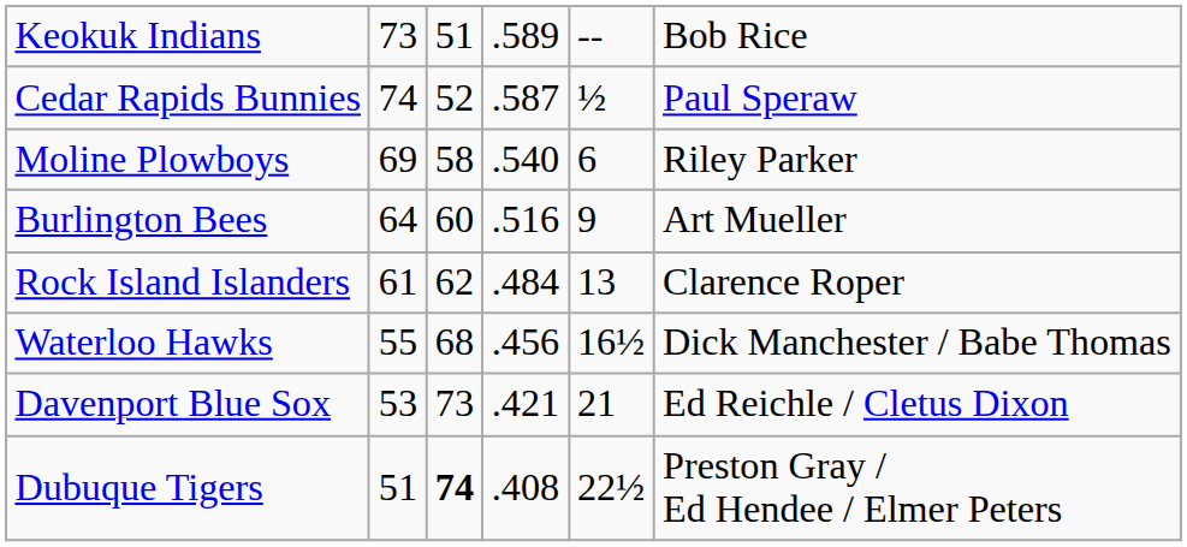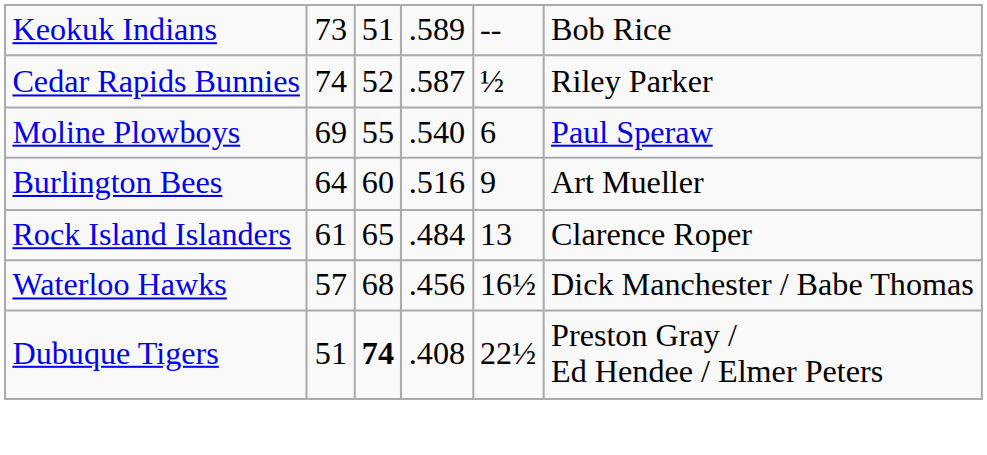 <table class="wikitable" !Team Standings!!W!!L!!PCT!!GB!! Managers>
 <tr>
 <td><a href='#'>Keokuk Indians</a></td>
 <td>73</td>
 <td>51</td>
 <td>.589</td>
 <td>--</td>
 <td>Bob Rice</td>
 </tr>
 <tr>
 <td><a href='#'>Cedar Rapids Bunnies</a></td>
 <td>74</td>
 <td>52</td>
 <td>.587</td>
 <td>½</td>
-<td><a href='#'>Paul Speraw</a></td>
+<td>Riley Parker</td>
 </tr>
 <tr>
 <td><a href='#'>Moline Plowboys</a></td>
 <td>69</td>
-<td>58</td>
+<td>55</td>
 <td>.540</td>
 <td>6</td>
-<td>Riley Parker</td>
+<td><a href='#'>Paul Speraw</a></td>
 </tr>
 <tr>
 <td><a href='#'>Burlington Bees</a></td>
 <td>64</td>
 <td>60</td>
 <td>.516</td>
 <td>9</td>
 <td>Art Mueller</td>
 </tr>
 <tr>
 <td><a href='#'>Rock Island Islanders</a></td>
 <td>61</td>
-<td>62</td>
+<td>65</td>
 <td>.484</td>
 <td>13</td>
 <td>Clarence Roper</td>
 </tr>
 <tr>
 <td><a href='#'>Waterloo Hawks</a></td>
-<td>55</td>
+<td>57</td>
 <td>68</td>
 <td>.456</td>
 <td>16½</td>
 <td>Dick Manchester / Babe Thomas</td>
-</tr>
-<tr>
-<td><a href='#'>Davenport Blue Sox</a></td>
-<td>53</td>
-<td>73</td>
-<td>.421</td>
-<td>21</td>
-<td>Ed Reichle / <a href='#'>Cletus Dixon</a></td>
 </tr>
 <tr>
 <td><a href='#'>Dubuque Tigers</a></td>
 <td>51</td>
 <td><strong>74</strong></td>
 <td>.408</td>
 <td>22½</td>
 <td>Preston Gray /<br>Ed Hendee / Elmer Peters</td>
 </tr>
 </table>
